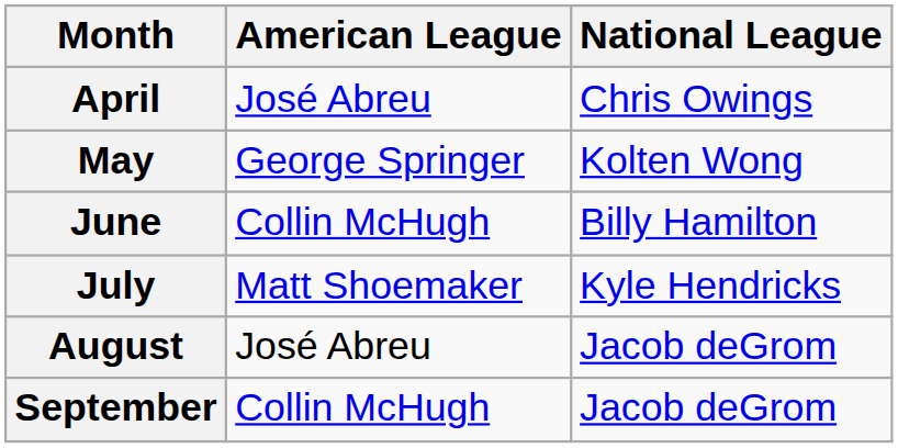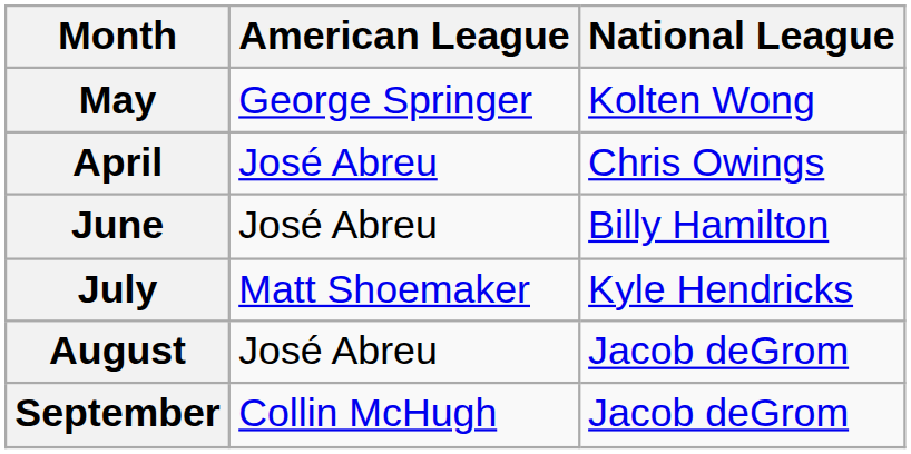 <table class="wikitable">
 <tr>
 <th>Month</th>
 <th>American League</th>
 <th>National League</th>
 </tr>
 <tr>
+<th>May</th>
+<td><a href='#'>George Springer</a></td>
+<td><a href='#'>Kolten Wong</a></td>
+</tr>
+<tr>
 <th>April</th>
 <td><a href='#'>José Abreu</a></td>
 <td><a href='#'>Chris Owings</a></td>
 </tr>
 <tr>
-<th>May</th>
-<td><a href='#'>George Springer</a></td>
-<td><a href='#'>Kolten Wong</a></td>
-</tr>
-<tr>
 <th>June</th>
-<td><a href='#'>Collin McHugh</a></td>
+<td>José Abreu</td>
 <td><a href='#'>Billy Hamilton</a></td>
 </tr>
 <tr>
 <th>July</th>
 <td><a href='#'>Matt Shoemaker</a></td>
 <td><a href='#'>Kyle Hendricks</a></td>
 </tr>
 <tr>
 <th>August</th>
 <td>José Abreu</td>
 <td><a href='#'>Jacob deGrom</a></td>
 </tr>
 <tr>
 <th>September</th>
 <td><a href='#'>Collin McHugh</a></td>
 <td><a href='#'>Jacob deGrom</a></td>
 </tr>
 </table>
